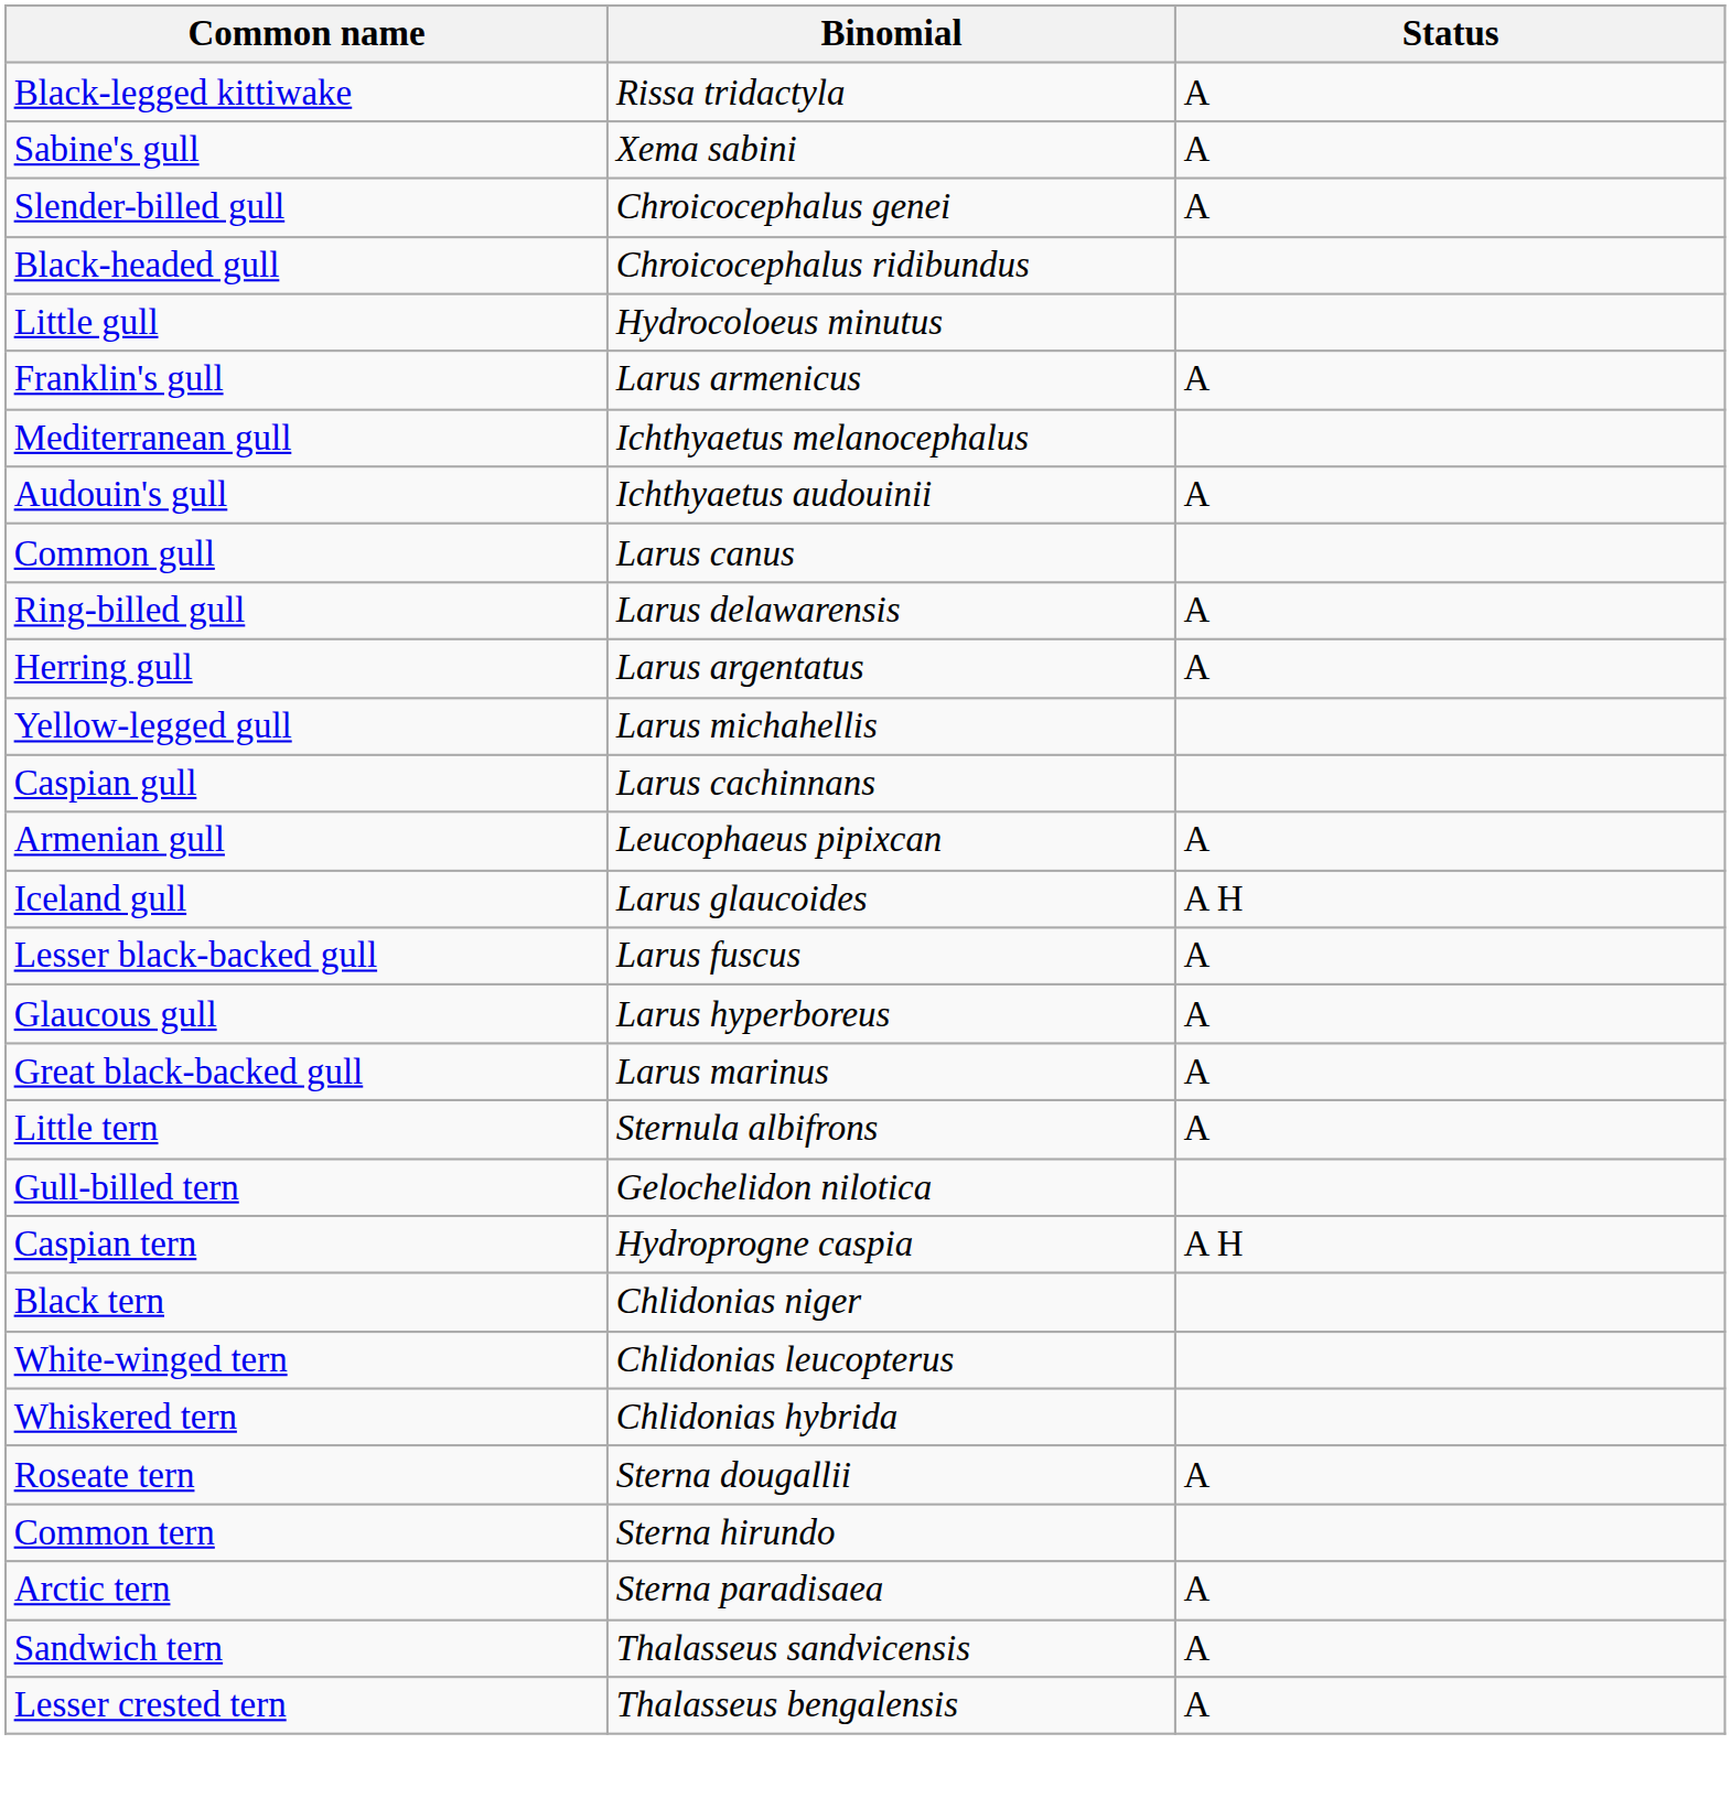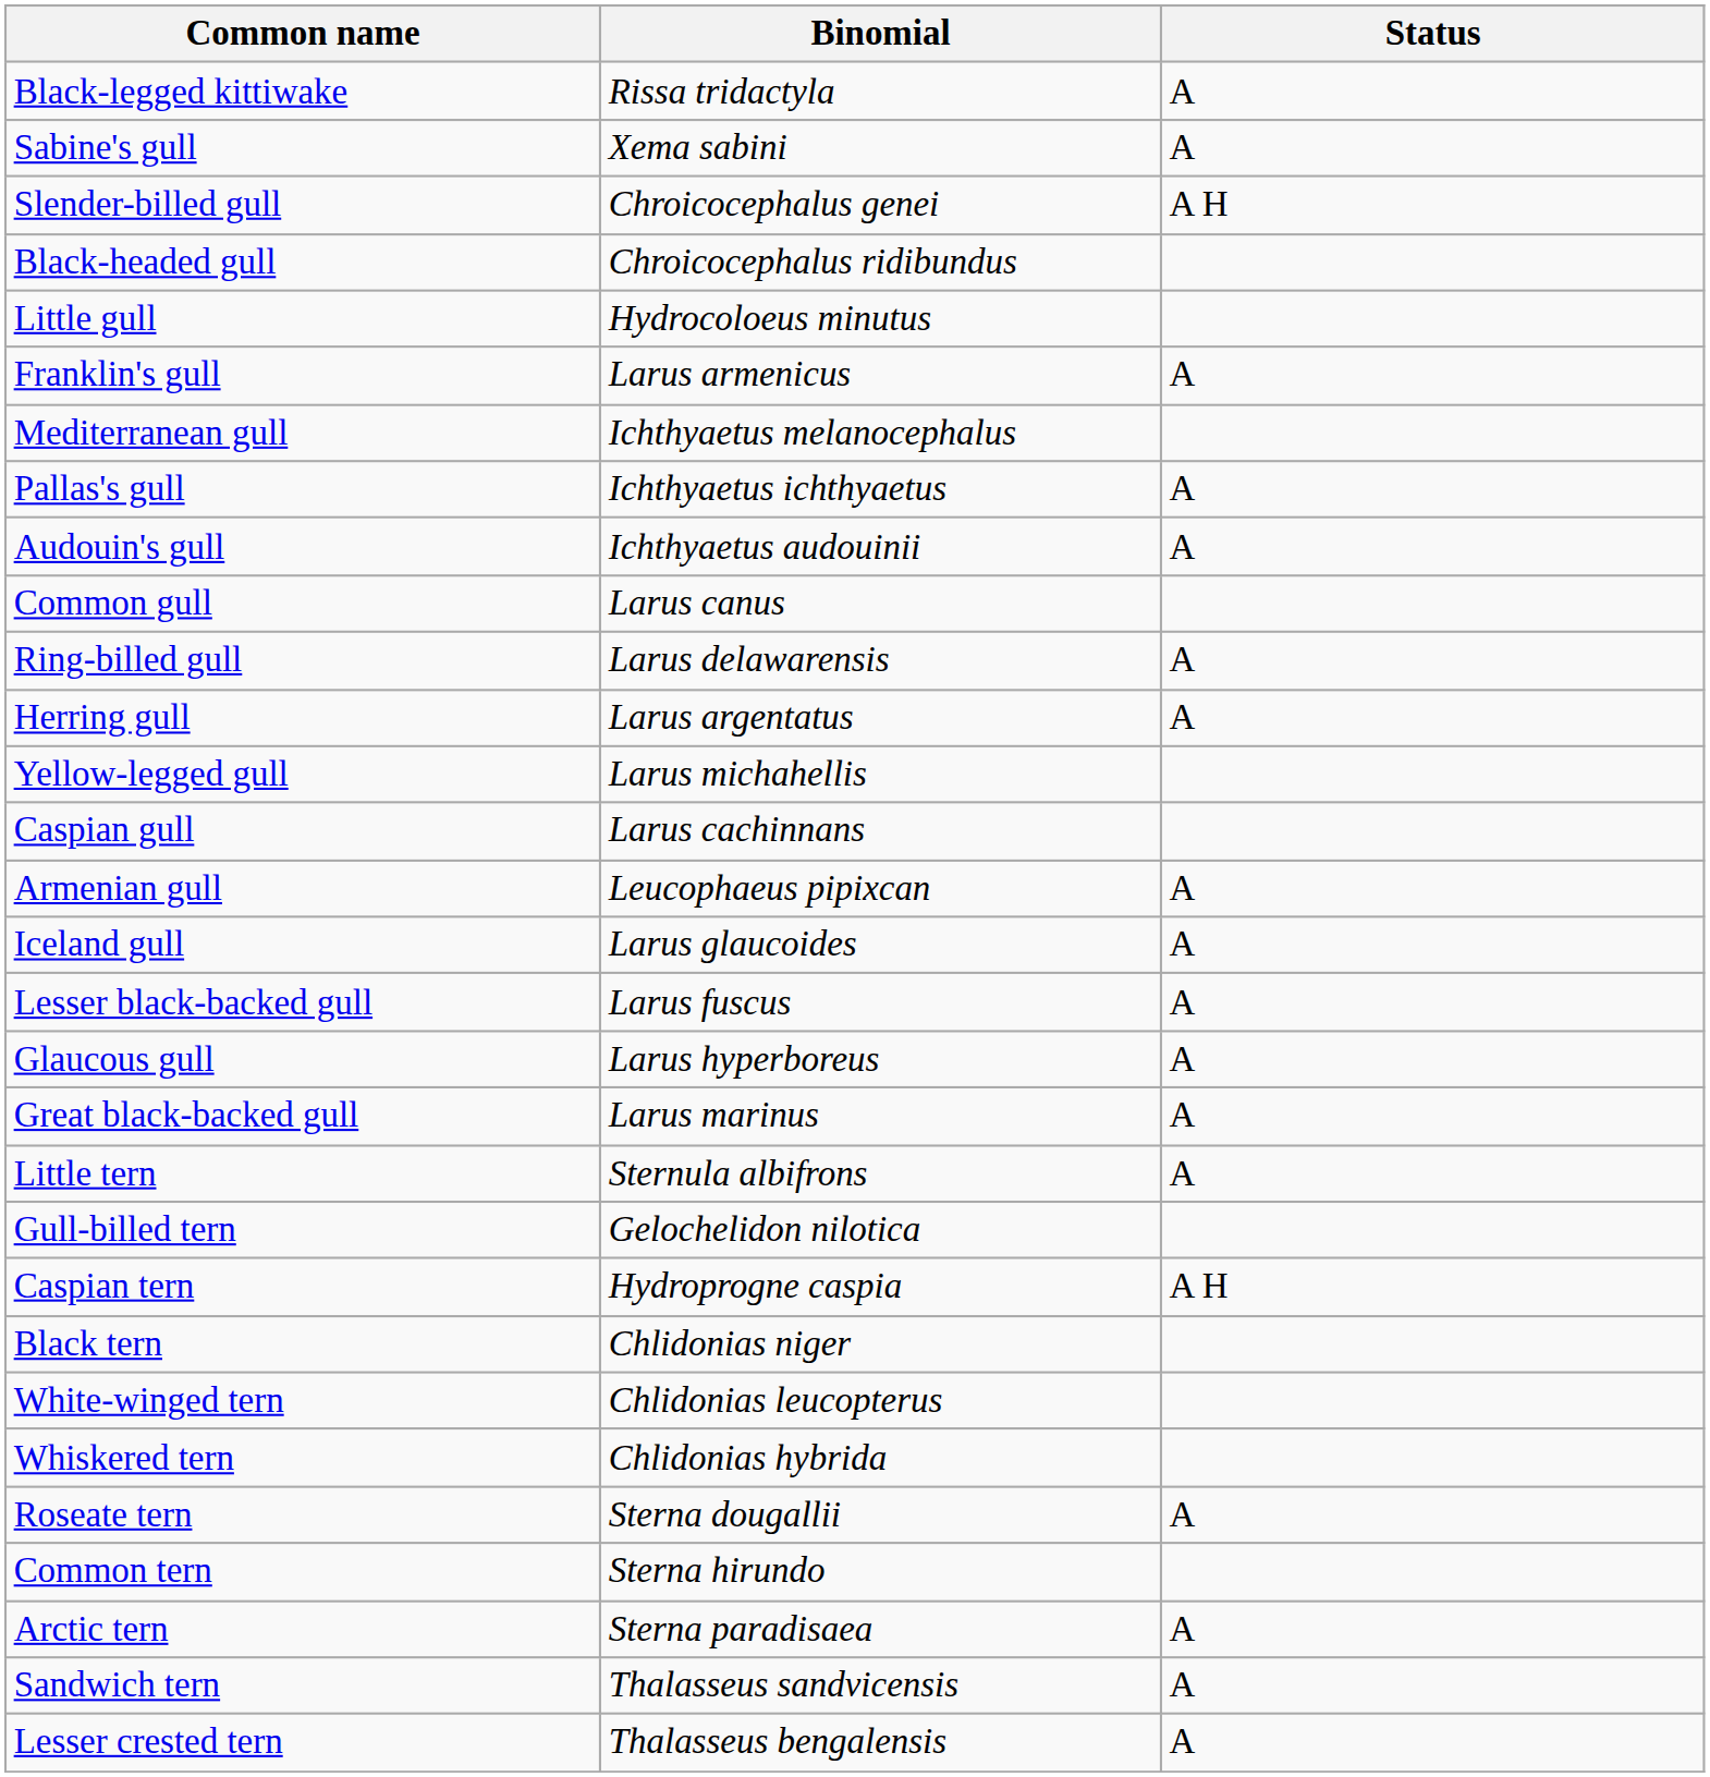 <table width=60% class="wikitable">
 <tr>
 <th width=35%>Common name</th>
 <th width=33%>Binomial</th>
 <th width=32%>Status</th>
 </tr>
 <tr>
 <td><a href='#'>Black-legged kittiwake</a></td>
 <td><em>Rissa tridactyla</em></td>
 <td>A</td>
 </tr>
 <tr>
 <td><a href='#'>Sabine's gull</a></td>
 <td><em>Xema sabini</em></td>
 <td>A</td>
 </tr>
 <tr>
 <td><a href='#'>Slender-billed gull</a></td>
 <td><em>Chroicocephalus genei</em></td>
-<td>A</td>
+<td>A H</td>
 </tr>
 <tr>
 <td><a href='#'>Black-headed gull</a></td>
 <td><em>Chroicocephalus ridibundus</em></td>
 <td></td>
 </tr>
 <tr>
 <td><a href='#'>Little gull</a></td>
 <td><em>Hydrocoloeus minutus</em></td>
 <td></td>
 </tr>
 <tr>
 <td><a href='#'>Franklin's gull</a></td>
 <td><em>Larus armenicus</em></td>
 <td>A</td>
 </tr>
 <tr>
 <td><a href='#'>Mediterranean gull</a></td>
 <td><em>Ichthyaetus melanocephalus</em></td>
 <td></td>
+</tr>
+<tr>
+<td><a href='#'>Pallas's gull</a></td>
+<td><em>Ichthyaetus ichthyaetus</em></td>
+<td>A</td>
 </tr>
 <tr>
 <td><a href='#'>Audouin's gull</a></td>
 <td><em>Ichthyaetus audouinii</em></td>
 <td>A</td>
 </tr>
 <tr>
 <td><a href='#'>Common gull</a></td>
 <td><em>Larus canus</em></td>
 <td></td>
 </tr>
 <tr>
 <td><a href='#'>Ring-billed gull</a></td>
 <td><em>Larus delawarensis</em></td>
 <td>A</td>
 </tr>
 <tr>
 <td><a href='#'>Herring gull</a></td>
 <td><em>Larus argentatus</em></td>
 <td>A</td>
 </tr>
 <tr>
 <td><a href='#'>Yellow-legged gull</a></td>
 <td><em>Larus michahellis</em></td>
 <td></td>
 </tr>
 <tr>
 <td><a href='#'>Caspian gull</a></td>
 <td><em>Larus cachinnans</em></td>
 <td></td>
 </tr>
 <tr>
 <td><a href='#'>Armenian gull</a></td>
 <td><em>Leucophaeus pipixcan</em></td>
 <td>A</td>
 </tr>
 <tr>
 <td><a href='#'>Iceland gull</a></td>
 <td><em>Larus glaucoides</em></td>
-<td>A H</td>
+<td>A</td>
 </tr>
 <tr>
 <td><a href='#'>Lesser black-backed gull</a></td>
 <td><em>Larus fuscus</em></td>
 <td>A</td>
 </tr>
 <tr>
 <td><a href='#'>Glaucous gull</a></td>
 <td><em>Larus hyperboreus</em></td>
 <td>A</td>
 </tr>
 <tr>
 <td><a href='#'>Great black-backed gull</a></td>
 <td><em>Larus marinus</em></td>
 <td>A</td>
 </tr>
 <tr>
 <td><a href='#'>Little tern</a></td>
 <td><em>Sternula albifrons</em></td>
 <td>A</td>
 </tr>
 <tr>
 <td><a href='#'>Gull-billed tern</a></td>
 <td><em>Gelochelidon nilotica</em></td>
 <td></td>
 </tr>
 <tr>
 <td><a href='#'>Caspian tern</a></td>
 <td><em>Hydroprogne caspia</em></td>
 <td>A H</td>
 </tr>
 <tr>
 <td><a href='#'>Black tern</a></td>
 <td><em>Chlidonias niger</em></td>
 <td></td>
 </tr>
 <tr>
 <td><a href='#'>White-winged tern</a></td>
 <td><em>Chlidonias leucopterus</em></td>
 <td></td>
 </tr>
 <tr>
 <td><a href='#'>Whiskered tern</a></td>
 <td><em>Chlidonias hybrida</em></td>
 <td></td>
 </tr>
 <tr>
 <td><a href='#'>Roseate tern</a></td>
 <td><em>Sterna dougallii</em></td>
 <td>A</td>
 </tr>
 <tr>
 <td><a href='#'>Common tern</a></td>
 <td><em>Sterna hirundo</em></td>
 <td></td>
 </tr>
 <tr>
 <td><a href='#'>Arctic tern</a></td>
 <td><em>Sterna paradisaea</em></td>
 <td>A</td>
 </tr>
 <tr>
 <td><a href='#'>Sandwich tern</a></td>
 <td><em>Thalasseus sandvicensis</em></td>
 <td>A</td>
 </tr>
 <tr>
 <td><a href='#'>Lesser crested tern</a></td>
 <td><em>Thalasseus bengalensis</em></td>
 <td>A</td>
 </tr>
 </table>
